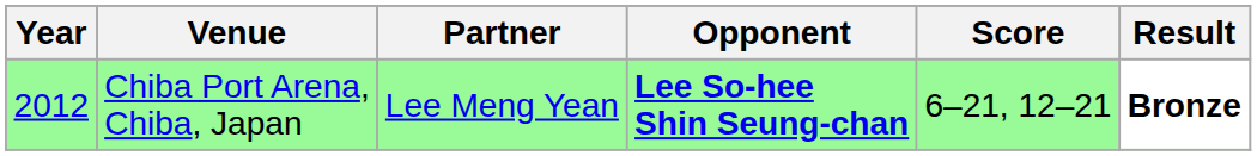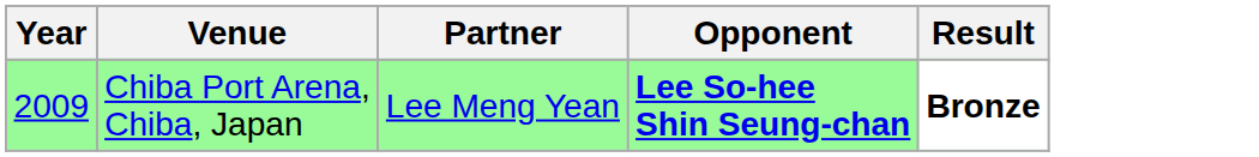 <table class="sortable wikitable" style="font-size: 90%;">
 <tr>
 <th>Year</th>
 <th>Venue</th>
 <th>Partner</th>
 <th>Opponent</th>
-<th>Score</th>
 <th>Result</th>
 </tr>
 <tr style="background:#98FB98">
-<td align="center"><a href='#'>2012</a></td>
+<td align="center"><a href='#'>2009</a></td>
 <td align="left"><a href='#'>Chiba Port Arena</a>,<br><a href='#'>Chiba</a>, Japan</td>
 <td align="left"> <a href='#'>Lee Meng Yean</a></td>
 <td align="left"><strong> <a href='#'>Lee So-hee</a><br> <a href='#'>Shin Seung-chan</a></strong></td>
-<td align="left">6–21, 12–21</td>
 <td style="text-align:left; background:white"> <strong>Bronze</strong></td>
 </tr>
 </table>
